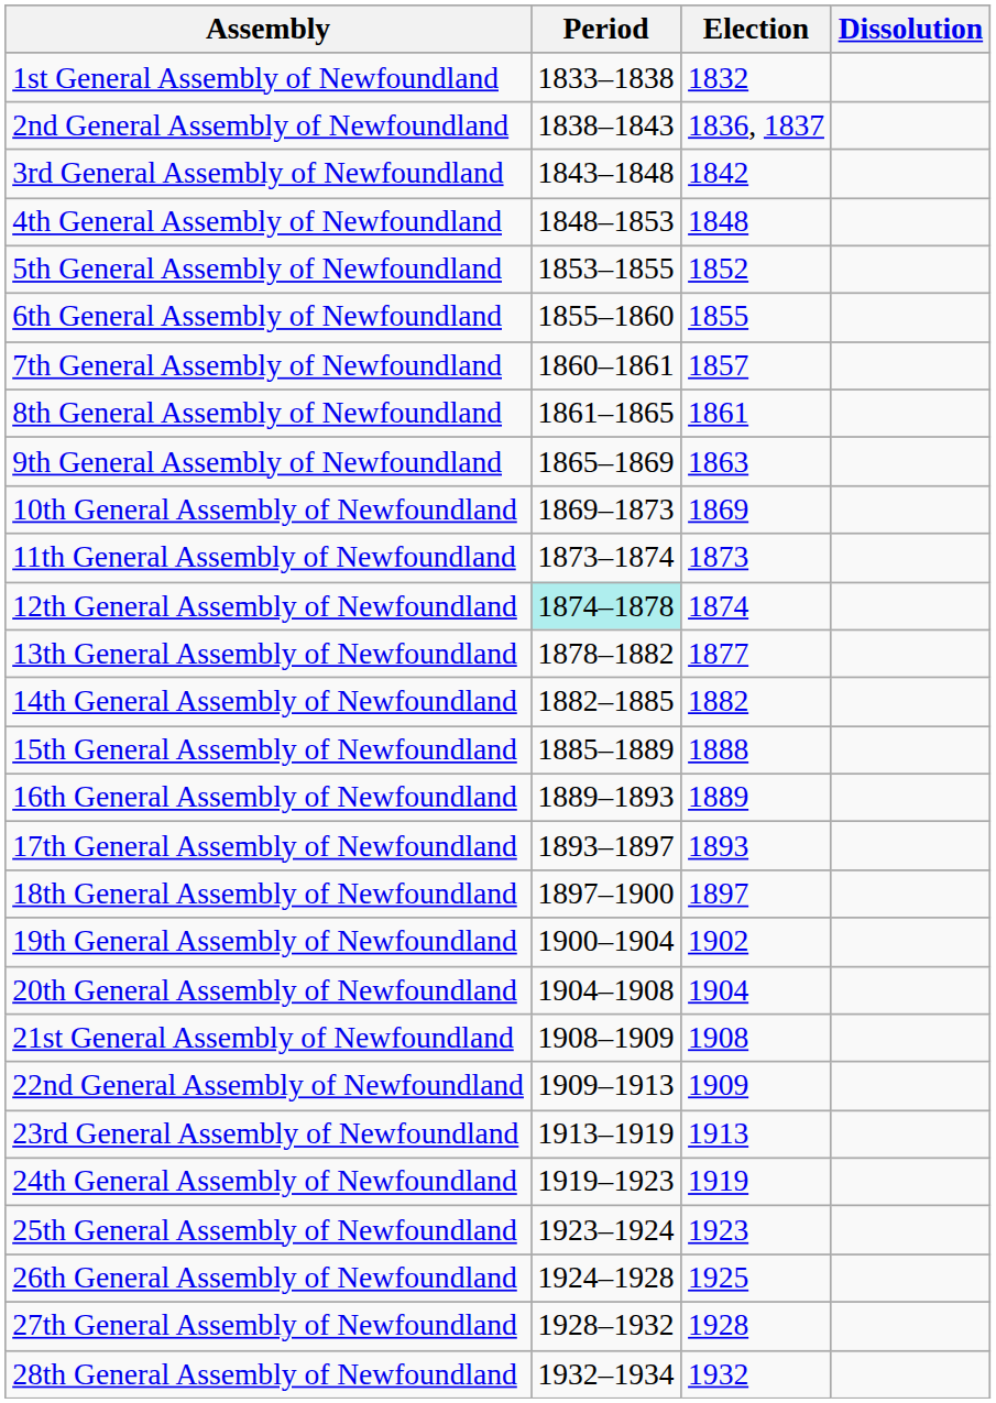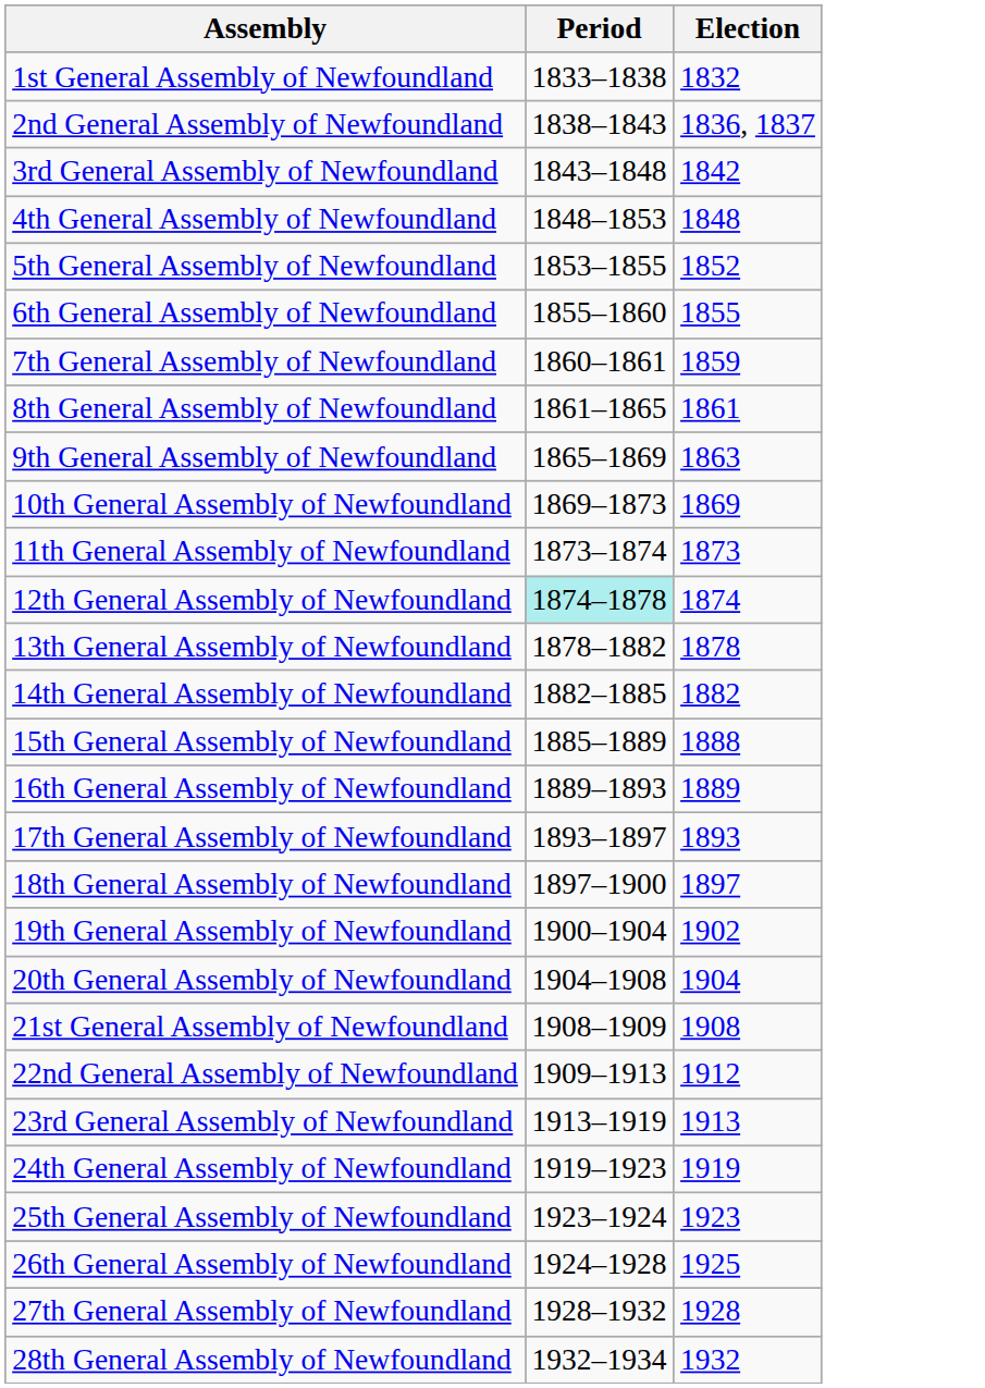 <table class="wikitable">
 <tr>
 <th>Assembly</th>
 <th>Period</th>
 <th>Election</th>
-<th><a href='#'>Dissolution</a></th>
 </tr>
 <tr>
 <td><a href='#'>1st General Assembly of Newfoundland</a></td>
 <td>1833–1838</td>
 <td><a href='#'>1832</a></td>
-<td></td>
 </tr>
 <tr>
 <td><a href='#'>2nd General Assembly of Newfoundland</a></td>
 <td>1838–1843</td>
 <td><a href='#'>1836</a>, <a href='#'>1837</a></td>
-<td></td>
 </tr>
 <tr>
 <td><a href='#'>3rd General Assembly of Newfoundland</a></td>
 <td>1843–1848</td>
 <td><a href='#'>1842</a></td>
-<td></td>
 </tr>
 <tr>
 <td><a href='#'>4th General Assembly of Newfoundland</a></td>
 <td>1848–1853</td>
 <td><a href='#'>1848</a></td>
-<td></td>
 </tr>
 <tr>
 <td><a href='#'>5th General Assembly of Newfoundland</a></td>
 <td>1853–1855</td>
 <td><a href='#'>1852</a></td>
-<td></td>
 </tr>
 <tr>
 <td><a href='#'>6th General Assembly of Newfoundland</a></td>
 <td>1855–1860</td>
 <td><a href='#'>1855</a></td>
-<td></td>
 </tr>
 <tr>
 <td><a href='#'>7th General Assembly of Newfoundland</a></td>
 <td>1860–1861</td>
-<td><a href='#'>1857</a></td>
-<td></td>
+<td><a href='#'>1859</a></td>
 </tr>
 <tr>
 <td><a href='#'>8th General Assembly of Newfoundland</a></td>
 <td>1861–1865</td>
 <td><a href='#'>1861</a></td>
-<td></td>
 </tr>
 <tr>
 <td><a href='#'>9th General Assembly of Newfoundland</a></td>
 <td>1865–1869</td>
 <td><a href='#'>1863</a></td>
-<td></td>
 </tr>
 <tr>
 <td><a href='#'>10th General Assembly of Newfoundland</a></td>
 <td>1869–1873</td>
 <td><a href='#'>1869</a></td>
-<td></td>
 </tr>
 <tr>
 <td><a href='#'>11th General Assembly of Newfoundland</a></td>
 <td>1873–1874</td>
 <td><a href='#'>1873</a></td>
-<td></td>
 </tr>
 <tr>
 <td><a href='#'>12th General Assembly of Newfoundland</a></td>
 <td style="background: paleturquoise;">1874–1878</td>
 <td><a href='#'>1874</a></td>
-<td></td>
 </tr>
 <tr>
 <td><a href='#'>13th General Assembly of Newfoundland</a></td>
 <td>1878–1882</td>
-<td><a href='#'>1877</a></td>
-<td></td>
+<td><a href='#'>1878</a></td>
 </tr>
 <tr>
 <td><a href='#'>14th General Assembly of Newfoundland</a></td>
 <td>1882–1885</td>
 <td><a href='#'>1882</a></td>
-<td></td>
 </tr>
 <tr>
 <td><a href='#'>15th General Assembly of Newfoundland</a></td>
 <td>1885–1889</td>
 <td><a href='#'>1888</a></td>
-<td></td>
 </tr>
 <tr>
 <td><a href='#'>16th General Assembly of Newfoundland</a></td>
 <td>1889–1893</td>
 <td><a href='#'>1889</a></td>
-<td></td>
 </tr>
 <tr>
 <td><a href='#'>17th General Assembly of Newfoundland</a></td>
 <td>1893–1897</td>
 <td><a href='#'>1893</a></td>
-<td></td>
 </tr>
 <tr>
 <td><a href='#'>18th General Assembly of Newfoundland</a></td>
 <td>1897–1900</td>
 <td><a href='#'>1897</a></td>
-<td></td>
 </tr>
 <tr>
 <td><a href='#'>19th General Assembly of Newfoundland</a></td>
 <td>1900–1904</td>
 <td><a href='#'>1902</a></td>
-<td></td>
 </tr>
 <tr>
 <td><a href='#'>20th General Assembly of Newfoundland</a></td>
 <td>1904–1908</td>
 <td><a href='#'>1904</a></td>
-<td></td>
 </tr>
 <tr>
 <td><a href='#'>21st General Assembly of Newfoundland</a></td>
 <td>1908–1909</td>
 <td><a href='#'>1908</a></td>
-<td></td>
 </tr>
 <tr>
 <td><a href='#'>22nd General Assembly of Newfoundland</a></td>
 <td>1909–1913</td>
-<td><a href='#'>1909</a></td>
-<td></td>
+<td><a href='#'>1912</a></td>
 </tr>
 <tr>
 <td><a href='#'>23rd General Assembly of Newfoundland</a></td>
 <td>1913–1919</td>
 <td><a href='#'>1913</a></td>
-<td></td>
 </tr>
 <tr>
 <td><a href='#'>24th General Assembly of Newfoundland</a></td>
 <td>1919–1923</td>
 <td><a href='#'>1919</a></td>
-<td></td>
 </tr>
 <tr>
 <td><a href='#'>25th General Assembly of Newfoundland</a></td>
 <td>1923–1924</td>
 <td><a href='#'>1923</a></td>
-<td></td>
 </tr>
 <tr>
 <td><a href='#'>26th General Assembly of Newfoundland</a></td>
 <td>1924–1928</td>
 <td><a href='#'>1925</a></td>
-<td></td>
 </tr>
 <tr>
 <td><a href='#'>27th General Assembly of Newfoundland</a></td>
 <td>1928–1932</td>
 <td><a href='#'>1928</a></td>
-<td></td>
 </tr>
 <tr>
 <td><a href='#'>28th General Assembly of Newfoundland</a></td>
 <td>1932–1934</td>
 <td><a href='#'>1932</a></td>
-<td></td>
 </tr>
 </table>
